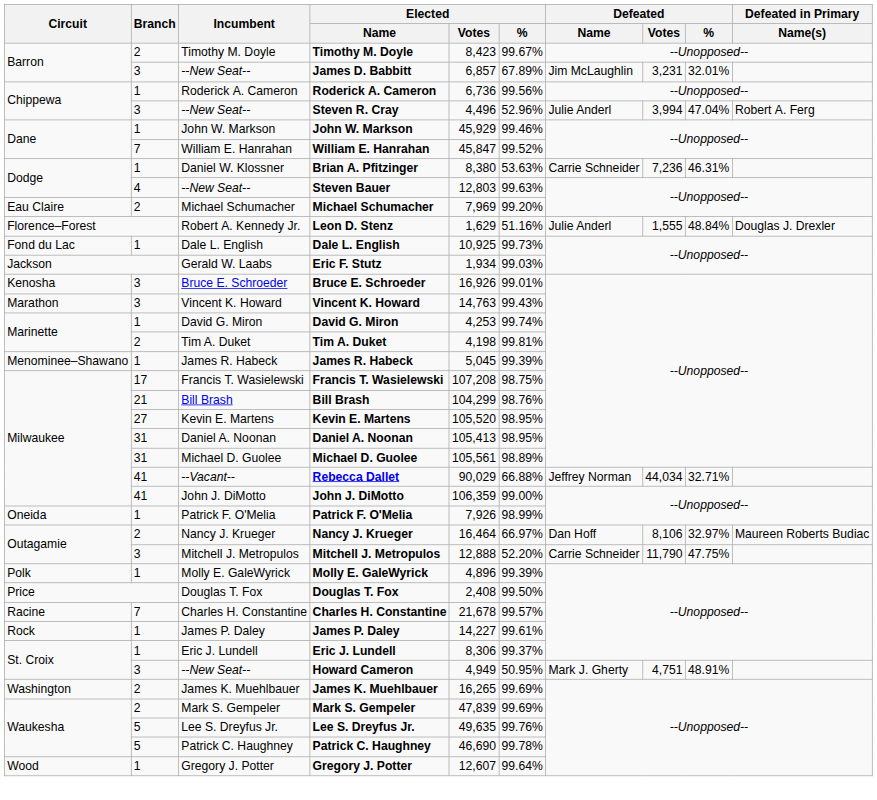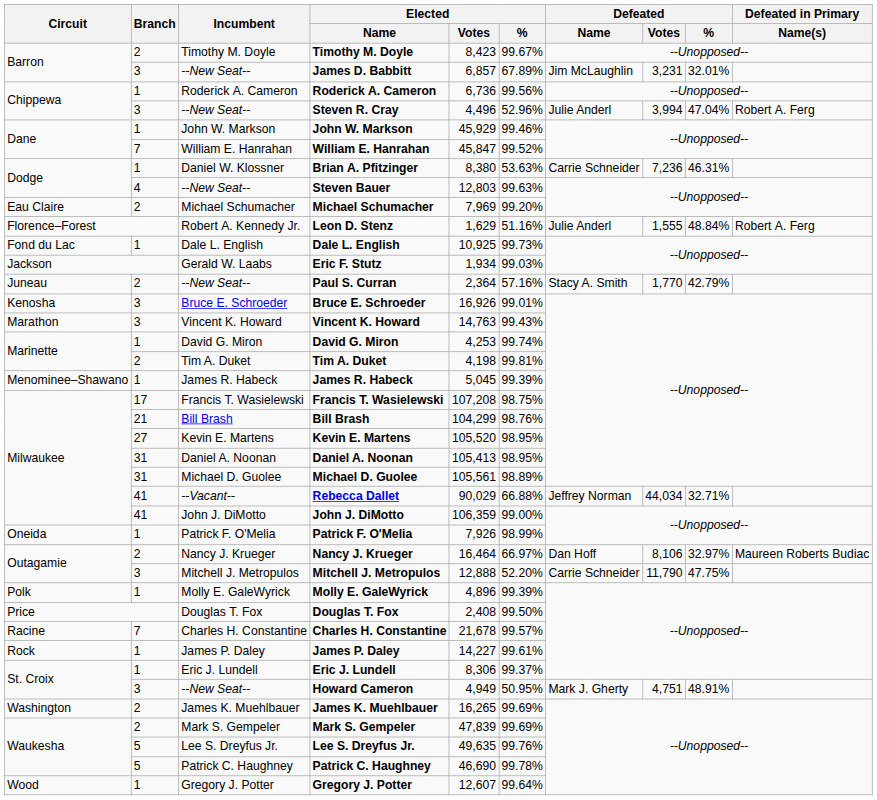 <table class="wikitable">
 <tr>
 <th rowspan="2">Circuit</th>
 <th rowspan="2">Branch</th>
 <th rowspan="2">Incumbent</th>
 <th colspan="3">Elected</th>
 <th colspan="3">Defeated</th>
 <th>Defeated in Primary</th>
 </tr>
 <tr>
 <th>Name</th>
 <th>Votes</th>
 <th>%</th>
 <th>Name</th>
 <th>Votes</th>
 <th>%</th>
 <th>Name(s)</th>
 </tr>
 <tr>
 <td rowspan="2">Barron</td>
 <td>2</td>
 <td>Timothy M. Doyle</td>
 <td><strong>Timothy M. Doyle</strong></td>
 <td align="right">8,423</td>
 <td align="right">99.67%</td>
 <td colspan="4" align="center"><em>--Unopposed--</em></td>
 </tr>
 <tr>
 <td>3</td>
 <td><em>--New Seat--</em></td>
 <td><strong>James D. Babbitt</strong></td>
 <td align="right">6,857</td>
 <td align="right">67.89%</td>
 <td>Jim McLaughlin</td>
 <td align="right">3,231</td>
 <td align="right">32.01%</td>
 <td></td>
 </tr>
 <tr>
 <td rowspan="2">Chippewa</td>
 <td>1</td>
 <td>Roderick A. Cameron</td>
 <td><strong>Roderick A. Cameron</strong></td>
 <td align="right">6,736</td>
 <td align="right">99.56%</td>
 <td colspan="4" align="center"><em>--Unopposed--</em></td>
 </tr>
 <tr>
 <td>3</td>
 <td><em>--New Seat--</em></td>
 <td><strong>Steven R. Cray</strong></td>
 <td align="right">4,496</td>
 <td align="right">52.96%</td>
 <td>Julie Anderl</td>
 <td align="right">3,994</td>
 <td align="right">47.04%</td>
 <td>Robert A. Ferg</td>
 </tr>
 <tr>
 <td rowspan="2">Dane</td>
 <td>1</td>
 <td>John W. Markson</td>
 <td><strong>John W. Markson</strong></td>
 <td align="right">45,929</td>
 <td align="right">99.46%</td>
 <td rowspan="2" colspan="4" align="center"><em>--Unopposed--</em></td>
 </tr>
 <tr>
 <td>7</td>
 <td>William E. Hanrahan</td>
 <td><strong>William E. Hanrahan</strong></td>
 <td align="right">45,847</td>
 <td align="right">99.52%</td>
 </tr>
 <tr>
 <td rowspan="2">Dodge</td>
 <td>1</td>
 <td>Daniel W. Klossner</td>
 <td><strong>Brian A. Pfitzinger</strong></td>
 <td align="right">8,380</td>
 <td align="right">53.63%</td>
 <td>Carrie Schneider</td>
 <td align="right">7,236</td>
 <td align="right">46.31%</td>
 <td></td>
 </tr>
 <tr>
 <td>4</td>
 <td><em>--New Seat--</em></td>
 <td><strong>Steven Bauer</strong></td>
 <td align="right">12,803</td>
 <td align="right">99.63%</td>
 <td rowspan="2" colspan="4" align="center"><em>--Unopposed--</em></td>
 </tr>
 <tr>
 <td>Eau Claire</td>
 <td>2</td>
 <td>Michael Schumacher</td>
 <td><strong>Michael Schumacher</strong></td>
 <td align="right">7,969</td>
 <td align="right">99.20%</td>
 </tr>
 <tr>
 <td colspan="2">Florence–Forest</td>
 <td>Robert A. Kennedy Jr.</td>
 <td><strong>Leon D. Stenz</strong></td>
 <td align="right">1,629</td>
 <td align="right">51.16%</td>
 <td>Julie Anderl</td>
 <td align="right">1,555</td>
 <td align="right">48.84%</td>
-<td>Douglas J. Drexler</td>
+<td>Robert A. Ferg</td>
 </tr>
 <tr>
 <td>Fond du Lac</td>
 <td>1</td>
 <td>Dale L. English</td>
 <td><strong>Dale L. English</strong></td>
 <td align="right">10,925</td>
 <td align="right">99.73%</td>
 <td rowspan="2" colspan="4" align="center"><em>--Unopposed--</em></td>
 </tr>
 <tr>
 <td colspan="2">Jackson</td>
 <td>Gerald W. Laabs</td>
 <td><strong>Eric F. Stutz</strong></td>
 <td align="right">1,934</td>
 <td align="right">99.03%</td>
+</tr>
+<tr>
+<td>Juneau</td>
+<td>2</td>
+<td><em>--New Seat--</em></td>
+<td><strong>Paul S. Curran</strong></td>
+<td align="right">2,364</td>
+<td align="right">57.16%</td>
+<td>Stacy A. Smith</td>
+<td align="right">1,770</td>
+<td align="right">42.79%</td>
+<td></td>
 </tr>
 <tr>
 <td>Kenosha</td>
 <td>3</td>
 <td><a href='#'>Bruce E. Schroeder</a></td>
 <td><strong>Bruce E. Schroeder</strong></td>
 <td align="right">16,926</td>
 <td align="right">99.01%</td>
 <td rowspan="10" colspan="4" align="center"><em>--Unopposed--</em></td>
 </tr>
 <tr>
 <td>Marathon</td>
 <td>3</td>
 <td>Vincent K. Howard</td>
 <td><strong>Vincent K. Howard</strong></td>
 <td align="right">14,763</td>
 <td align="right">99.43%</td>
 </tr>
 <tr>
 <td rowspan="2">Marinette</td>
 <td>1</td>
 <td>David G. Miron</td>
 <td><strong>David G. Miron</strong></td>
 <td align="right">4,253</td>
 <td align="right">99.74%</td>
 </tr>
 <tr>
 <td>2</td>
 <td>Tim A. Duket</td>
 <td><strong>Tim A. Duket</strong></td>
 <td align="right">4,198</td>
 <td align="right">99.81%</td>
 </tr>
 <tr>
 <td>Menominee–Shawano</td>
 <td>1</td>
 <td>James R. Habeck</td>
 <td><strong>James R. Habeck</strong></td>
 <td align="right">5,045</td>
 <td align="right">99.39%</td>
 </tr>
 <tr>
 <td rowspan="7">Milwaukee</td>
 <td>17</td>
 <td>Francis T. Wasielewski</td>
 <td><strong>Francis T. Wasielewski</strong></td>
 <td align="right">107,208</td>
 <td align="right">98.75%</td>
 </tr>
 <tr>
 <td>21</td>
 <td><a href='#'>Bill Brash</a></td>
 <td><strong>Bill Brash</strong></td>
 <td align="right">104,299</td>
 <td align="right">98.76%</td>
 </tr>
 <tr>
 <td>27</td>
 <td>Kevin E. Martens</td>
 <td><strong>Kevin E. Martens</strong></td>
 <td align="right">105,520</td>
 <td align="right">98.95%</td>
 </tr>
 <tr>
 <td>31</td>
 <td>Daniel A. Noonan</td>
 <td><strong>Daniel A. Noonan</strong></td>
 <td align="right">105,413</td>
 <td align="right">98.95%</td>
 </tr>
 <tr>
 <td>31</td>
 <td>Michael D. Guolee</td>
 <td><strong>Michael D. Guolee</strong></td>
 <td align="right">105,561</td>
 <td align="right">98.89%</td>
 </tr>
 <tr>
 <td>41</td>
 <td><em>--Vacant--</em></td>
 <td><strong><a href='#'>Rebecca Dallet</a></strong></td>
 <td align="right">90,029</td>
 <td align="right">66.88%</td>
 <td>Jeffrey Norman</td>
 <td align="right">44,034</td>
 <td align="right">32.71%</td>
 <td></td>
 </tr>
 <tr>
 <td>41</td>
 <td>John J. DiMotto</td>
 <td><strong>John J. DiMotto</strong></td>
 <td align="right">106,359</td>
 <td align="right">99.00%</td>
 <td rowspan="2" colspan="4" align="center"><em>--Unopposed--</em></td>
 </tr>
 <tr>
 <td>Oneida</td>
 <td>1</td>
 <td>Patrick F. O'Melia</td>
 <td><strong>Patrick F. O'Melia</strong></td>
 <td align="right">7,926</td>
 <td align="right">98.99%</td>
 </tr>
 <tr>
 <td rowspan="2">Outagamie</td>
 <td>2</td>
 <td>Nancy J. Krueger</td>
 <td><strong>Nancy J. Krueger</strong></td>
 <td align="right">16,464</td>
 <td align="right">66.97%</td>
 <td>Dan Hoff</td>
 <td align="right">8,106</td>
 <td align="right">32.97%</td>
 <td>Maureen Roberts Budiac</td>
 </tr>
 <tr>
 <td>3</td>
 <td>Mitchell J. Metropulos</td>
 <td><strong>Mitchell J. Metropulos</strong></td>
 <td align="right">12,888</td>
 <td align="right">52.20%</td>
 <td>Carrie Schneider</td>
 <td align="right">11,790</td>
 <td align="right">47.75%</td>
 <td></td>
 </tr>
 <tr>
 <td>Polk</td>
 <td>1</td>
 <td>Molly E. GaleWyrick</td>
 <td><strong>Molly E. GaleWyrick</strong></td>
 <td align="right">4,896</td>
 <td align="right">99.39%</td>
 <td rowspan="5" colspan="4" align="center"><em>--Unopposed--</em></td>
 </tr>
 <tr>
 <td colspan="2">Price</td>
 <td>Douglas T. Fox</td>
 <td><strong>Douglas T. Fox</strong></td>
 <td align="right">2,408</td>
 <td align="right">99.50%</td>
 </tr>
 <tr>
 <td>Racine</td>
 <td>7</td>
 <td>Charles H. Constantine</td>
 <td><strong>Charles H. Constantine</strong></td>
 <td align="right">21,678</td>
 <td align="right">99.57%</td>
 </tr>
 <tr>
 <td>Rock</td>
 <td>1</td>
 <td>James P. Daley</td>
 <td><strong>James P. Daley</strong></td>
 <td align="right">14,227</td>
 <td align="right">99.61%</td>
 </tr>
 <tr>
 <td rowspan="2">St. Croix</td>
 <td>1</td>
 <td>Eric J. Lundell</td>
 <td><strong>Eric J. Lundell</strong></td>
 <td align="right">8,306</td>
 <td align="right">99.37%</td>
 </tr>
 <tr>
 <td>3</td>
 <td><em>--New Seat--</em></td>
 <td><strong>Howard Cameron</strong></td>
 <td align="right">4,949</td>
 <td align="right">50.95%</td>
 <td>Mark J. Gherty</td>
 <td align="right">4,751</td>
 <td align="right">48.91%</td>
 <td></td>
 </tr>
 <tr>
 <td>Washington</td>
 <td>2</td>
 <td>James K. Muehlbauer</td>
 <td><strong>James K. Muehlbauer</strong></td>
 <td align="right">16,265</td>
 <td align="right">99.69%</td>
 <td rowspan="5" colspan="4" align="center"><em>--Unopposed--</em></td>
 </tr>
 <tr>
 <td rowspan="3">Waukesha</td>
 <td>2</td>
 <td>Mark S. Gempeler</td>
 <td><strong>Mark S. Gempeler</strong></td>
 <td align="right">47,839</td>
 <td align="right">99.69%</td>
 </tr>
 <tr>
 <td>5</td>
 <td>Lee S. Dreyfus Jr.</td>
 <td><strong>Lee S. Dreyfus Jr.</strong></td>
 <td align="right">49,635</td>
 <td align="right">99.76%</td>
 </tr>
 <tr>
 <td>5</td>
 <td>Patrick C. Haughney</td>
 <td><strong>Patrick C. Haughney</strong></td>
 <td align="right">46,690</td>
 <td align="right">99.78%</td>
 </tr>
 <tr>
 <td>Wood</td>
 <td>1</td>
 <td>Gregory J. Potter</td>
 <td><strong>Gregory J. Potter</strong></td>
 <td align="right">12,607</td>
 <td align="right">99.64%</td>
 </tr>
 </table>
